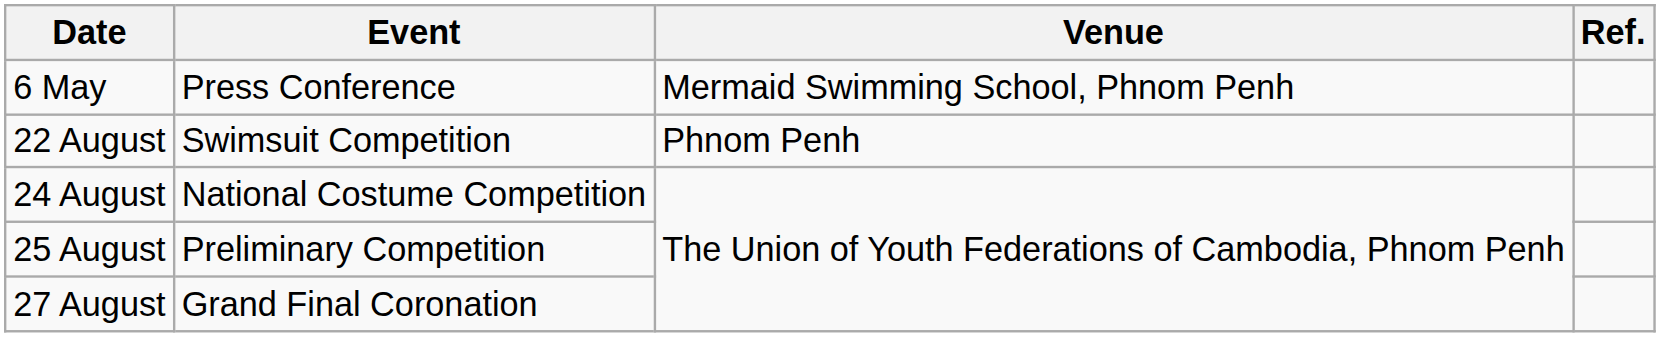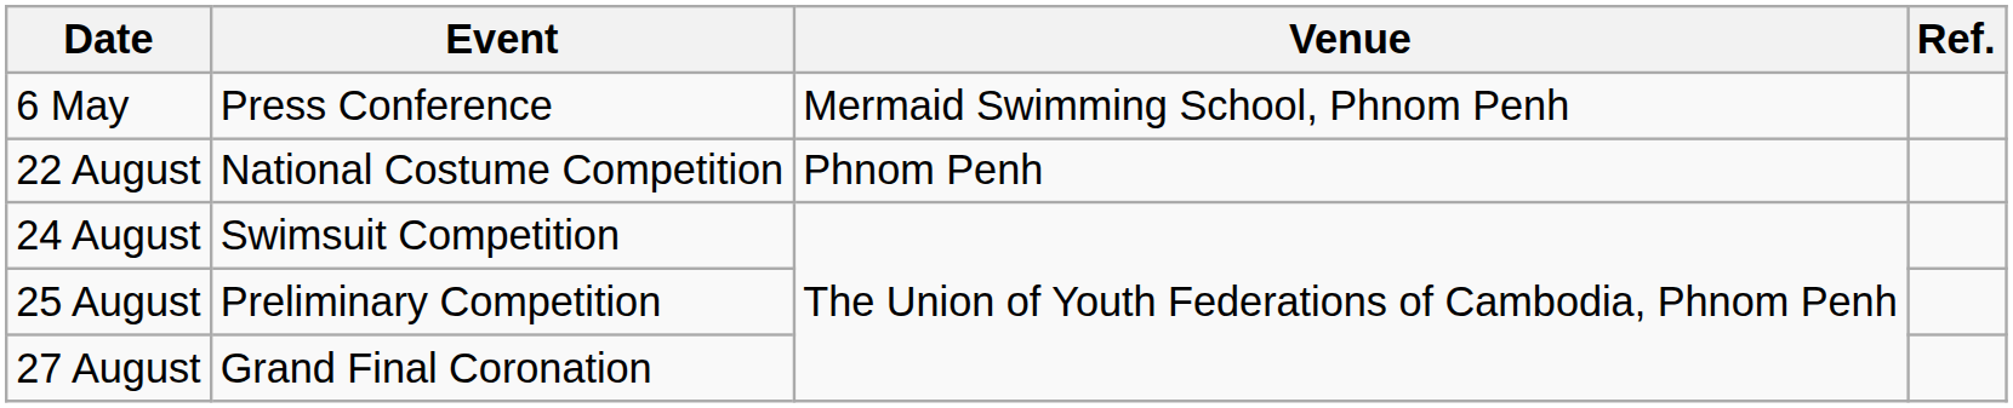 <table class="wikitable" style="font-size: 90%">
 <tr>
 <th>Date</th>
 <th>Event</th>
 <th>Venue</th>
 <th>Ref.</th>
 </tr>
 <tr>
 <td>6 May</td>
 <td>Press Conference</td>
 <td>Mermaid Swimming School, Phnom Penh</td>
 <td align=center></td>
 </tr>
 <tr>
 <td>22 August</td>
-<td>Swimsuit Competition</td>
+<td>National Costume Competition</td>
 <td>Phnom Penh</td>
 <td align=center></td>
 </tr>
 <tr>
 <td>24 August</td>
-<td>National Costume Competition</td>
+<td>Swimsuit Competition</td>
 <td rowspan=3>The Union of Youth Federations of Cambodia, Phnom Penh</td>
 <td align=center></td>
 </tr>
 <tr>
 <td>25 August</td>
 <td>Preliminary Competition</td>
 <td align=center></td>
 </tr>
 <tr>
 <td>27 August</td>
 <td>Grand Final Coronation</td>
 <td align=center></td>
 </tr>
 </table>
